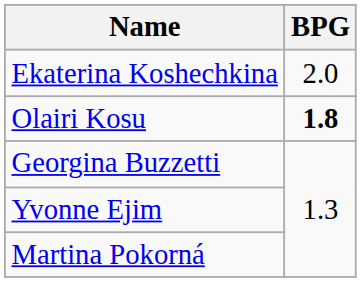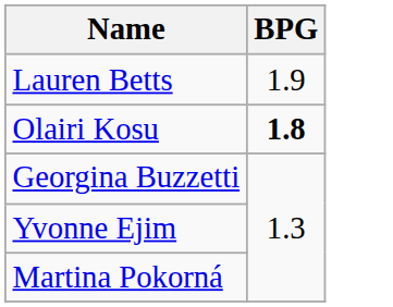 <table class=wikitable>
 <tr>
 <th>Name</th>
 <th>BPG</th>
 </tr>
 <tr>
-<td> <a href='#'>Ekaterina Koshechkina</a></td>
-<td align=center>2.0</td>
+<td> <a href='#'>Lauren Betts</a></td>
+<td align=center>1.9</td>
 </tr>
 <tr>
 <td> <a href='#'>Olairi Kosu</a></td>
 <td align=center><strong>1.8</strong></td>
 </tr>
 <tr>
 <td> <a href='#'>Georgina Buzzetti</a></td>
 <td align=center rowspan=3>1.3</td>
 </tr>
 <tr>
 <td> <a href='#'>Yvonne Ejim</a></td>
 </tr>
 <tr>
 <td> <a href='#'>Martina Pokorná</a></td>
 </tr>
 </table>
